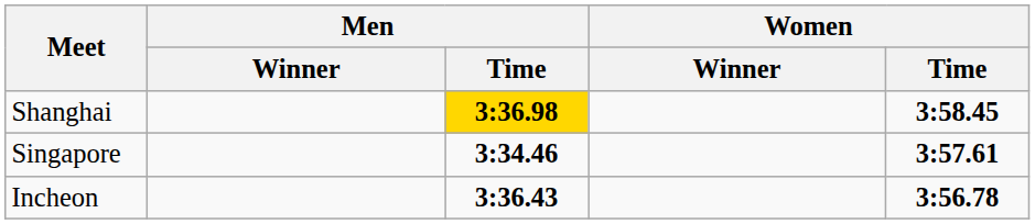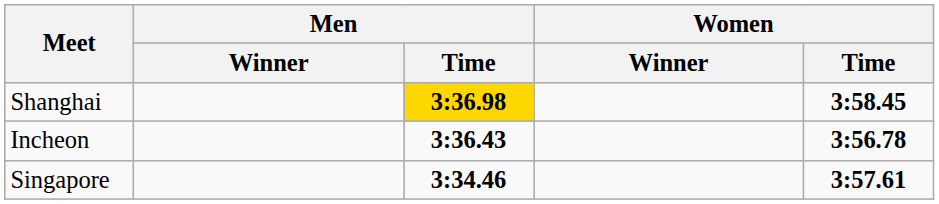 <table class="wikitable">
 <tr>
 <th width=80 rowspan=2>Meet</th>
 <th colspan=2>Men</th>
 <th colspan=2>Women</th>
 </tr>
 <tr>
 <th width=200>Winner</th>
 <th width=85>Time</th>
 <th width=200>Winner</th>
 <th width=85>Time</th>
 </tr>
 <tr>
 <td>Shanghai</td>
 <td></td>
 <td align=center style="background: gold;"><strong>3:36.98</strong></td>
 <td></td>
 <td align=center><strong>3:58.45</strong></td>
 </tr>
 <tr>
+<td>Incheon</td>
+<td></td>
+<td align=center><strong>3:36.43</strong></td>
+<td></td>
+<td align=center><strong>3:56.78</strong></td>
+</tr>
+<tr>
 <td>Singapore</td>
 <td></td>
 <td align=center><strong>3:34.46</strong></td>
 <td></td>
 <td align=center><strong>3:57.61</strong></td>
 </tr>
-<tr>
-<td>Incheon</td>
-<td></td>
-<td align=center><strong>3:36.43</strong></td>
-<td></td>
-<td align=center><strong>3:56.78</strong></td>
-</tr>
 </table>
